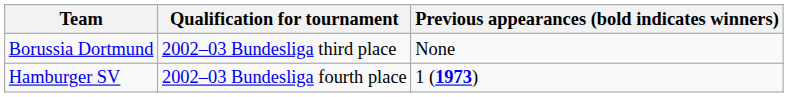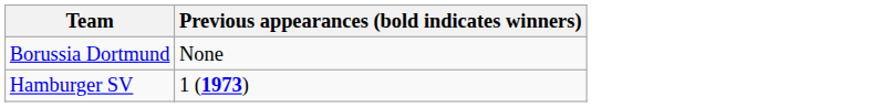 <table class="wikitable">
 <tr>
 <th>Team</th>
-<th>Qualification for tournament</th>
 <th>Previous appearances (bold indicates winners)</th>
 </tr>
 <tr>
 <td><a href='#'>Borussia Dortmund</a></td>
-<td><a href='#'>2002–03 Bundesliga</a> third place</td>
 <td>None</td>
 </tr>
 <tr>
 <td><a href='#'>Hamburger SV</a></td>
-<td><a href='#'>2002–03 Bundesliga</a> fourth place</td>
 <td>1 (<strong><a href='#'>1973</a></strong>)</td>
 </tr>
 </table>
